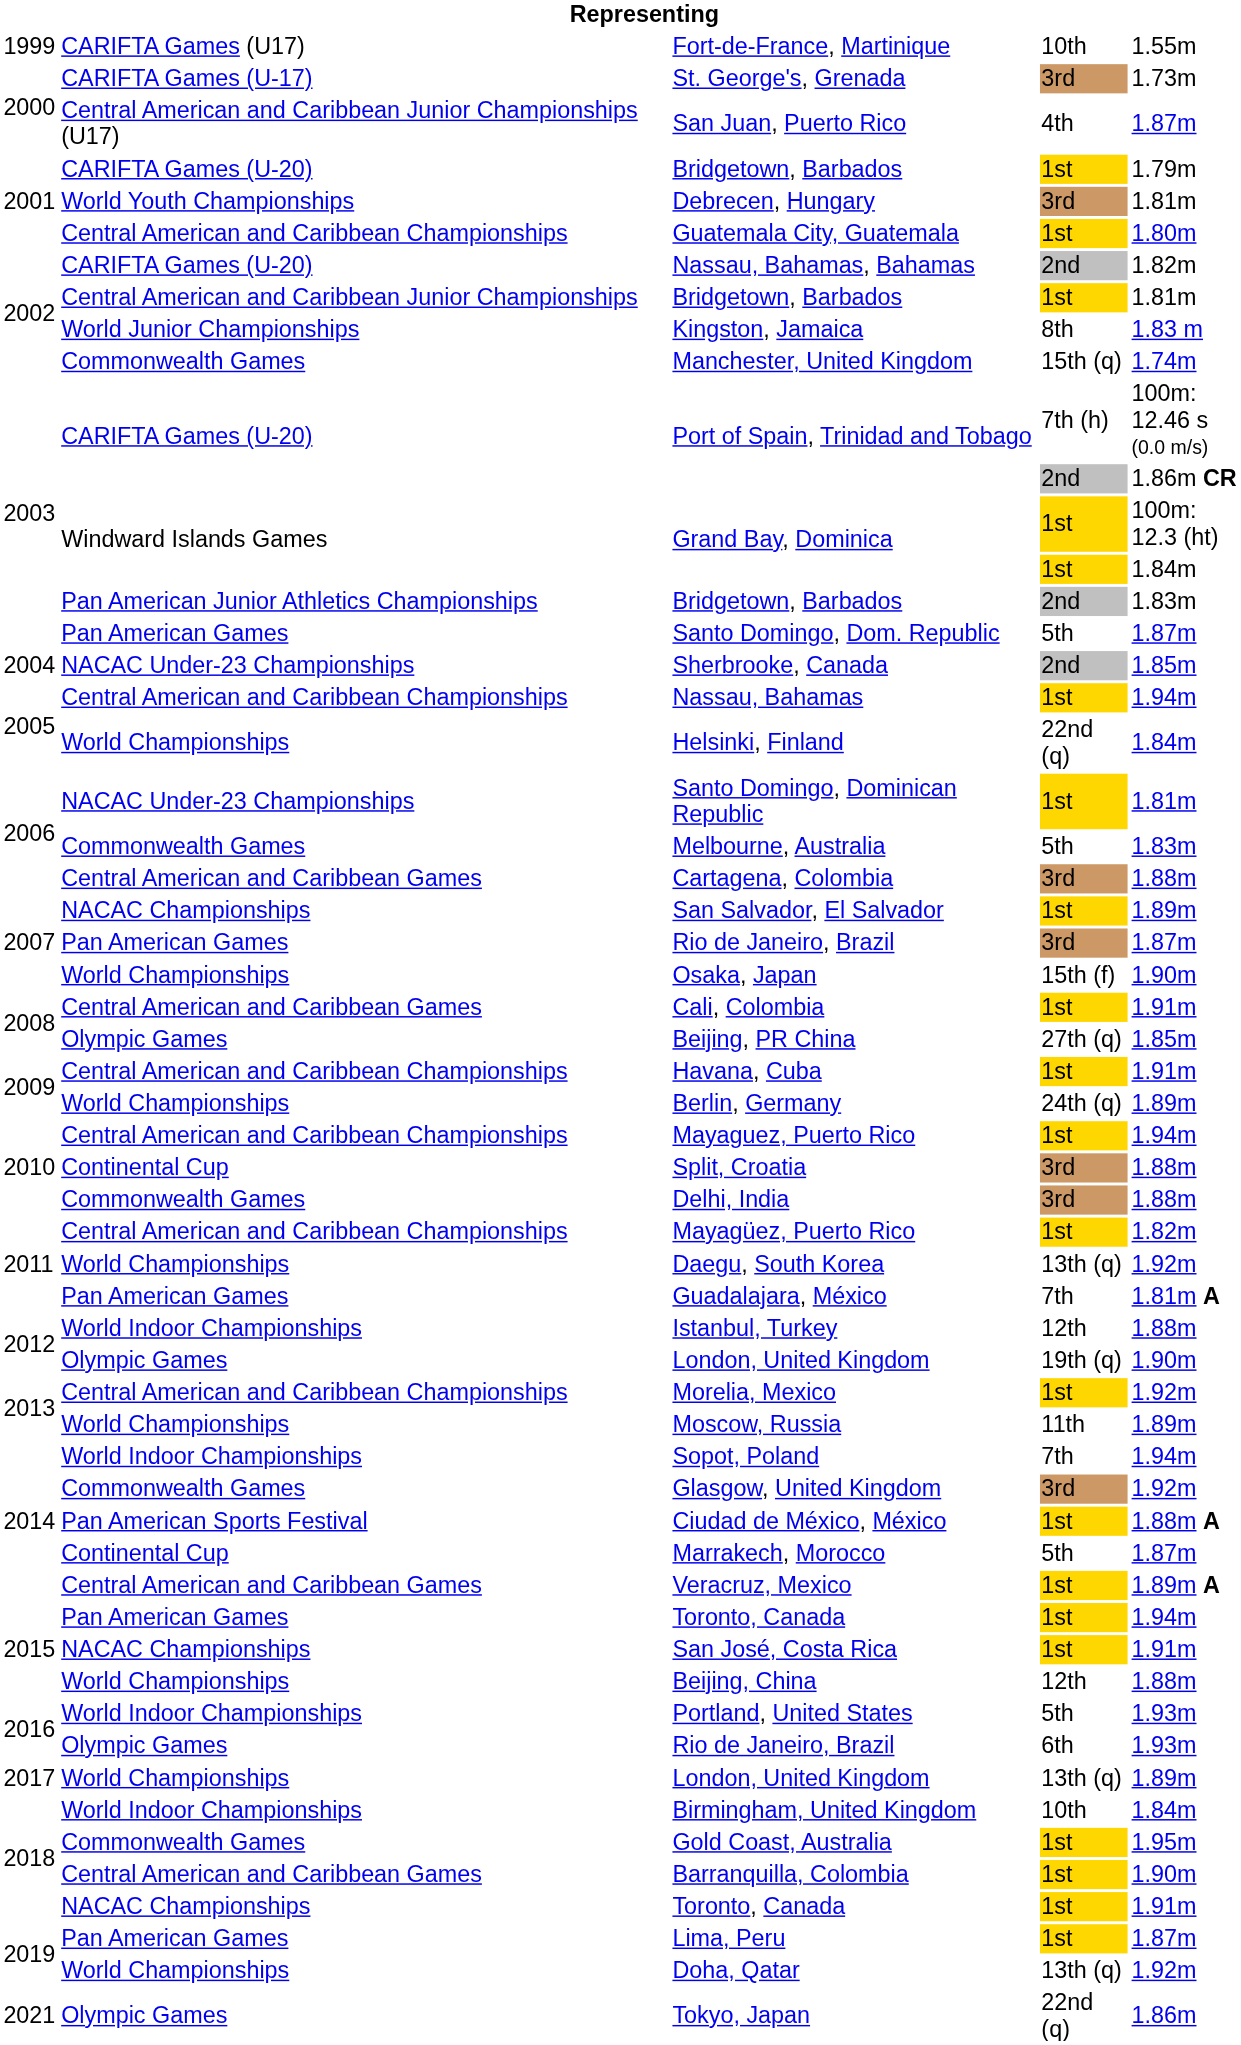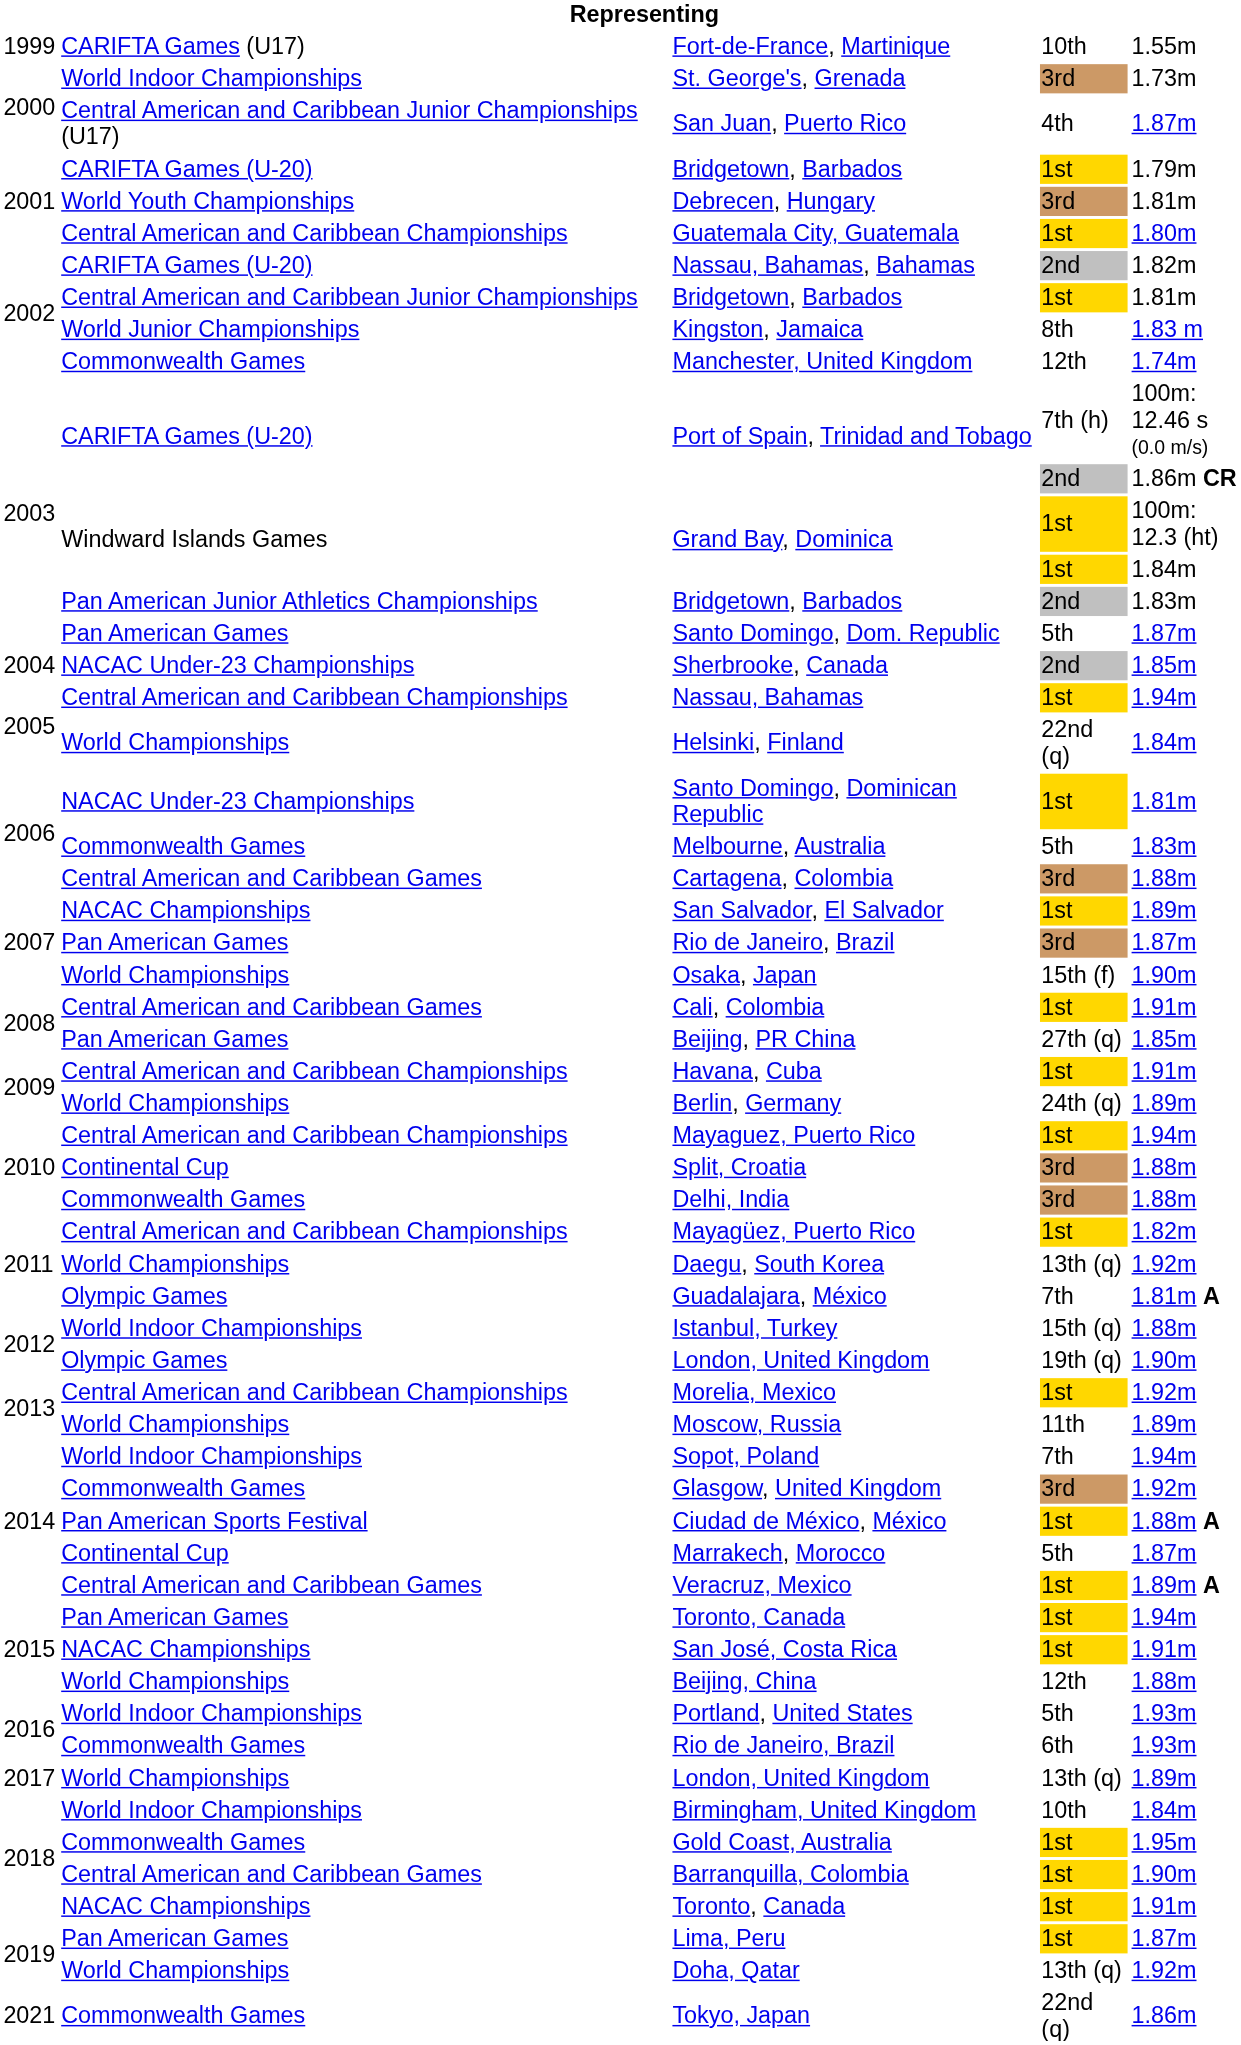 <table>
 <tr>
 <th colspan="5">Representing </th>
 </tr>
 <tr>
 <td>1999</td>
 <td><a href='#'>CARIFTA Games</a> (U17)</td>
 <td><a href='#'>Fort-de-France</a>, <a href='#'>Martinique</a></td>
 <td>10th</td>
 <td>1.55m</td>
 </tr>
 <tr>
 <td rowspan=2>2000</td>
-<td><a href='#'>CARIFTA Games (U-17)</a></td>
+<td><a href='#'>World Indoor Championships</a></td>
 <td><a href='#'>St. George's</a>, <a href='#'>Grenada</a></td>
 <td bgcolor="cc9966">3rd</td>
 <td>1.73m</td>
 </tr>
 <tr>
 <td><a href='#'>Central American and Caribbean Junior Championships</a> (U17)</td>
 <td><a href='#'>San Juan</a>, <a href='#'>Puerto Rico</a></td>
 <td>4th</td>
 <td><a href='#'>1.87m</a></td>
 </tr>
 <tr>
 <td rowspan=3>2001</td>
 <td><a href='#'>CARIFTA Games (U-20)</a></td>
 <td><a href='#'>Bridgetown</a>, <a href='#'>Barbados</a></td>
 <td bgcolor="gold">1st</td>
 <td>1.79m</td>
 </tr>
 <tr>
 <td><a href='#'>World Youth Championships</a></td>
 <td><a href='#'>Debrecen</a>, <a href='#'>Hungary</a></td>
 <td bgcolor="cc9966">3rd</td>
 <td>1.81m</td>
 </tr>
 <tr>
 <td><a href='#'>Central American and Caribbean Championships</a></td>
 <td><a href='#'>Guatemala City, Guatemala</a></td>
 <td bgcolor="gold">1st</td>
 <td><a href='#'>1.80m</a></td>
 </tr>
 <tr>
 <td rowspan=4>2002</td>
 <td><a href='#'>CARIFTA Games (U-20)</a></td>
 <td><a href='#'>Nassau, Bahamas</a>, <a href='#'>Bahamas</a></td>
 <td bgcolor="silver">2nd</td>
 <td>1.82m</td>
 </tr>
 <tr>
 <td><a href='#'>Central American and Caribbean Junior Championships</a></td>
 <td><a href='#'>Bridgetown</a>, <a href='#'>Barbados</a></td>
 <td bgcolor="gold">1st</td>
 <td>1.81m</td>
 </tr>
 <tr>
 <td><a href='#'>World Junior Championships</a></td>
 <td><a href='#'>Kingston</a>, <a href='#'>Jamaica</a></td>
 <td>8th</td>
 <td><a href='#'>1.83 m</a></td>
 </tr>
 <tr>
 <td><a href='#'>Commonwealth Games</a></td>
 <td><a href='#'>Manchester, United Kingdom</a></td>
-<td>15th (q)</td>
+<td>12th</td>
 <td><a href='#'>1.74m</a></td>
 </tr>
 <tr>
 <td rowspan=6>2003</td>
 <td rowspan=2><a href='#'>CARIFTA Games (U-20)</a></td>
 <td rowspan=2><a href='#'>Port of Spain</a>, <a href='#'>Trinidad and Tobago</a></td>
 <td>7th (h)</td>
 <td>100m:<br>12.46 s <small>(0.0 m/s)</small></td>
 </tr>
 <tr>
 <td bgcolor="silver">2nd</td>
 <td>1.86m <strong>CR</strong></td>
 </tr>
 <tr>
 <td rowspan=2>Windward Islands Games</td>
 <td rowspan=2><a href='#'>Grand Bay</a>, <a href='#'>Dominica</a></td>
 <td bgcolor=gold>1st</td>
 <td>100m:<br>12.3 (ht)</td>
 </tr>
 <tr>
 <td bgcolor=gold>1st</td>
 <td>1.84m</td>
 </tr>
 <tr>
 <td><a href='#'>Pan American Junior Athletics Championships</a></td>
 <td><a href='#'>Bridgetown</a>, <a href='#'>Barbados</a></td>
 <td bgcolor="silver">2nd</td>
 <td>1.83m</td>
 </tr>
 <tr>
 <td><a href='#'>Pan American Games</a></td>
 <td><a href='#'>Santo Domingo</a>, <a href='#'>Dom. Republic</a></td>
 <td>5th</td>
 <td><a href='#'>1.87m</a></td>
 </tr>
 <tr>
 <td>2004</td>
 <td><a href='#'>NACAC Under-23 Championships</a></td>
 <td><a href='#'>Sherbrooke</a>, <a href='#'>Canada</a></td>
 <td bgcolor="silver">2nd</td>
 <td><a href='#'>1.85m</a></td>
 </tr>
 <tr>
 <td rowspan=2>2005</td>
 <td><a href='#'>Central American and Caribbean Championships</a></td>
 <td><a href='#'>Nassau, Bahamas</a></td>
 <td bgcolor="gold">1st</td>
 <td><a href='#'>1.94m</a></td>
 </tr>
 <tr>
 <td><a href='#'>World Championships</a></td>
 <td><a href='#'>Helsinki</a>, <a href='#'>Finland</a></td>
 <td>22nd (q)</td>
 <td><a href='#'>1.84m</a></td>
 </tr>
 <tr>
 <td rowspan=3>2006</td>
 <td><a href='#'>NACAC Under-23 Championships</a></td>
 <td><a href='#'>Santo Domingo</a>, <a href='#'>Dominican Republic</a></td>
 <td bgcolor="gold">1st</td>
 <td><a href='#'>1.81m</a></td>
 </tr>
 <tr>
 <td><a href='#'>Commonwealth Games</a></td>
 <td><a href='#'>Melbourne</a>, <a href='#'>Australia</a></td>
 <td>5th</td>
 <td><a href='#'>1.83m</a></td>
 </tr>
 <tr>
 <td><a href='#'>Central American and Caribbean Games</a></td>
 <td><a href='#'>Cartagena</a>, <a href='#'>Colombia</a></td>
 <td bgcolor="cc9966">3rd</td>
 <td><a href='#'>1.88m</a></td>
 </tr>
 <tr>
 <td rowspan=3>2007</td>
 <td><a href='#'>NACAC Championships</a></td>
 <td><a href='#'>San Salvador</a>, <a href='#'>El Salvador</a></td>
 <td bgcolor="gold">1st</td>
 <td><a href='#'>1.89m</a></td>
 </tr>
 <tr>
 <td><a href='#'>Pan American Games</a></td>
 <td><a href='#'>Rio de Janeiro</a>, <a href='#'>Brazil</a></td>
 <td bgcolor="cc9966">3rd</td>
 <td><a href='#'>1.87m</a></td>
 </tr>
 <tr>
 <td><a href='#'>World Championships</a></td>
 <td><a href='#'>Osaka</a>, <a href='#'>Japan</a></td>
 <td>15th (f)</td>
 <td><a href='#'>1.90m</a></td>
 </tr>
 <tr>
 <td rowspan=2>2008</td>
 <td><a href='#'>Central American and Caribbean Games</a></td>
 <td><a href='#'>Cali</a>, <a href='#'>Colombia</a></td>
 <td bgcolor="gold">1st</td>
 <td><a href='#'>1.91m</a></td>
 </tr>
 <tr>
-<td><a href='#'>Olympic Games</a></td>
+<td><a href='#'>Pan American Games</a></td>
 <td><a href='#'>Beijing</a>, <a href='#'>PR China</a></td>
 <td>27th (q)</td>
 <td><a href='#'>1.85m</a></td>
 </tr>
 <tr>
 <td rowspan=2>2009</td>
 <td><a href='#'>Central American and Caribbean Championships</a></td>
 <td><a href='#'>Havana</a>, <a href='#'>Cuba</a></td>
 <td bgcolor="gold">1st</td>
 <td><a href='#'>1.91m</a></td>
 </tr>
 <tr>
 <td><a href='#'>World Championships</a></td>
 <td><a href='#'>Berlin</a>, <a href='#'>Germany</a></td>
 <td>24th (q)</td>
 <td><a href='#'>1.89m</a></td>
 </tr>
 <tr>
 <td rowspan=3>2010</td>
 <td><a href='#'>Central American and Caribbean Championships</a></td>
 <td><a href='#'>Mayaguez, Puerto Rico</a></td>
 <td bgcolor="gold">1st</td>
 <td><a href='#'>1.94m</a></td>
 </tr>
 <tr>
 <td><a href='#'>Continental Cup</a></td>
 <td><a href='#'>Split, Croatia</a></td>
 <td bgcolor="cc9966">3rd</td>
 <td><a href='#'>1.88m</a></td>
 </tr>
 <tr>
 <td><a href='#'>Commonwealth Games</a></td>
 <td><a href='#'>Delhi, India</a></td>
 <td bgcolor="cc9966">3rd</td>
 <td><a href='#'>1.88m</a></td>
 </tr>
 <tr>
 <td rowspan=3>2011</td>
 <td><a href='#'>Central American and Caribbean Championships</a></td>
 <td><a href='#'>Mayagüez, Puerto Rico</a></td>
 <td bgcolor="gold">1st</td>
 <td><a href='#'>1.82m</a></td>
 </tr>
 <tr>
 <td><a href='#'>World Championships</a></td>
 <td><a href='#'>Daegu</a>, <a href='#'>South Korea</a></td>
 <td>13th (q)</td>
 <td><a href='#'>1.92m</a></td>
 </tr>
 <tr>
-<td><a href='#'>Pan American Games</a></td>
+<td><a href='#'>Olympic Games</a></td>
 <td><a href='#'>Guadalajara</a>, <a href='#'>México</a></td>
 <td>7th</td>
 <td><a href='#'>1.81m</a> <strong>A</strong></td>
 </tr>
 <tr>
 <td rowspan=2>2012</td>
 <td><a href='#'>World Indoor Championships</a></td>
 <td><a href='#'>Istanbul, Turkey</a></td>
-<td>12th</td>
+<td>15th (q)</td>
 <td><a href='#'>1.88m</a></td>
 </tr>
 <tr>
 <td><a href='#'>Olympic Games</a></td>
 <td><a href='#'>London, United Kingdom</a></td>
 <td>19th (q)</td>
 <td><a href='#'>1.90m</a></td>
 </tr>
 <tr>
 <td rowspan=2>2013</td>
 <td><a href='#'>Central American and Caribbean Championships</a></td>
 <td><a href='#'>Morelia, Mexico</a></td>
 <td bgcolor="gold">1st</td>
 <td><a href='#'>1.92m</a></td>
 </tr>
 <tr>
 <td><a href='#'>World Championships</a></td>
 <td><a href='#'>Moscow, Russia</a></td>
 <td>11th</td>
 <td><a href='#'>1.89m</a></td>
 </tr>
 <tr>
 <td rowspan=5>2014</td>
 <td><a href='#'>World Indoor Championships</a></td>
 <td><a href='#'>Sopot, Poland</a></td>
 <td>7th</td>
 <td><a href='#'>1.94m</a></td>
 </tr>
 <tr>
 <td><a href='#'>Commonwealth Games</a></td>
 <td><a href='#'>Glasgow</a>, <a href='#'>United Kingdom</a></td>
 <td bgcolor="cc9966">3rd</td>
 <td><a href='#'>1.92m</a></td>
 </tr>
 <tr>
 <td><a href='#'>Pan American Sports Festival</a></td>
 <td><a href='#'>Ciudad de México</a>, <a href='#'>México</a></td>
 <td bgcolor=gold>1st</td>
 <td><a href='#'>1.88m</a> <strong>A</strong></td>
 </tr>
 <tr>
 <td><a href='#'>Continental Cup</a></td>
 <td><a href='#'>Marrakech</a>, <a href='#'>Morocco</a></td>
 <td>5th</td>
 <td><a href='#'>1.87m</a></td>
 </tr>
 <tr>
 <td><a href='#'>Central American and Caribbean Games</a></td>
 <td><a href='#'>Veracruz, Mexico</a></td>
 <td bgcolor="gold">1st</td>
 <td><a href='#'>1.89m</a> <strong>A</strong></td>
 </tr>
 <tr>
 <td rowspan=3>2015</td>
 <td><a href='#'>Pan American Games</a></td>
 <td><a href='#'>Toronto, Canada</a></td>
 <td bgcolor="gold">1st</td>
 <td><a href='#'>1.94m</a></td>
 </tr>
 <tr>
 <td><a href='#'>NACAC Championships</a></td>
 <td><a href='#'>San José, Costa Rica</a></td>
 <td bgcolor="gold">1st</td>
 <td><a href='#'>1.91m</a></td>
 </tr>
 <tr>
 <td><a href='#'>World Championships</a></td>
 <td><a href='#'>Beijing, China</a></td>
 <td>12th</td>
 <td><a href='#'>1.88m</a></td>
 </tr>
 <tr>
 <td rowspan=2>2016</td>
 <td><a href='#'>World Indoor Championships</a></td>
 <td><a href='#'>Portland</a>, <a href='#'>United States</a></td>
 <td>5th</td>
 <td><a href='#'>1.93m</a></td>
 </tr>
 <tr>
-<td><a href='#'>Olympic Games</a></td>
+<td><a href='#'>Commonwealth Games</a></td>
 <td><a href='#'>Rio de Janeiro, Brazil</a></td>
 <td>6th</td>
 <td><a href='#'>1.93m</a></td>
 </tr>
 <tr>
 <td>2017</td>
 <td><a href='#'>World Championships</a></td>
 <td><a href='#'>London, United Kingdom</a></td>
 <td>13th (q)</td>
 <td><a href='#'>1.89m</a></td>
 </tr>
 <tr>
 <td rowspan=4>2018</td>
 <td><a href='#'>World Indoor Championships</a></td>
 <td><a href='#'>Birmingham, United Kingdom</a></td>
 <td>10th</td>
 <td><a href='#'>1.84m</a></td>
 </tr>
 <tr>
 <td><a href='#'>Commonwealth Games</a></td>
 <td><a href='#'>Gold Coast, Australia</a></td>
 <td bgcolor="gold">1st</td>
 <td><a href='#'>1.95m</a></td>
 </tr>
 <tr>
 <td><a href='#'>Central American and Caribbean Games</a></td>
 <td><a href='#'>Barranquilla, Colombia</a></td>
 <td bgcolor=gold>1st</td>
 <td><a href='#'>1.90m</a></td>
 </tr>
 <tr>
 <td><a href='#'>NACAC Championships</a></td>
 <td><a href='#'>Toronto</a>, <a href='#'>Canada</a></td>
 <td bgcolor="gold">1st</td>
 <td><a href='#'>1.91m</a></td>
 </tr>
 <tr>
 <td rowspan=2>2019</td>
 <td><a href='#'>Pan American Games</a></td>
 <td><a href='#'>Lima, Peru</a></td>
 <td bgcolor=gold>1st</td>
 <td><a href='#'>1.87m</a></td>
 </tr>
 <tr>
 <td><a href='#'>World Championships</a></td>
 <td><a href='#'>Doha, Qatar</a></td>
 <td>13th (q)</td>
 <td><a href='#'>1.92m</a></td>
 </tr>
 <tr>
 <td rowspan=1>2021</td>
-<td><a href='#'>Olympic Games</a></td>
+<td><a href='#'>Commonwealth Games</a></td>
 <td><a href='#'>Tokyo, Japan</a></td>
 <td>22nd (q)</td>
 <td><a href='#'>1.86m</a></td>
 </tr>
 </table>
